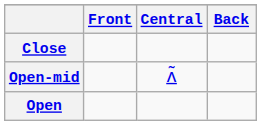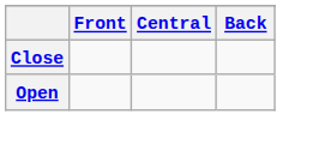 <table class="wikitable" style=text-align:center>
 <tr style="font-size: 90%;">
 </tr>
 <tr>
 </tr>
 <tr>
 <th></th>
 <th><a href='#'><small>Front</small></a></th>
 <th><a href='#'><small>Central</small></a></th>
 <th><a href='#'><small>Back</small></a></th>
 </tr>
 <tr>
 <th><small><a href='#'>Close</a></small></th>
 <td width=30px style="border-right: 0;"></td>
 <td width=30px style="border-right: 0;"></td>
 <td width=30px style="border-right: 0;"></td>
 </tr>
 <tr>
-<th><small><a href='#'>Open-mid</a></small></th>
-<td style="border-right: 0;"></td>
-<td style="border-right: 0;"><a href='#'>ʌ̃</a></td>
-<td style="border-right: 0;"></td>
-</tr>
-<tr>
 <th><small><a href='#'>Open</a></small></th>
 <td colspan=1></td>
 <td style="border-right: 0;"></td>
 <td colspan=1></td>
 </tr>
 </table>
